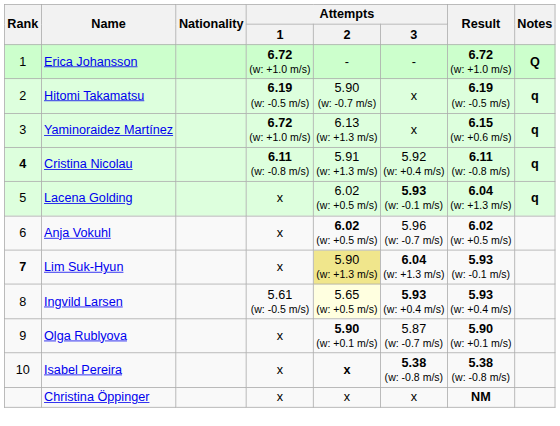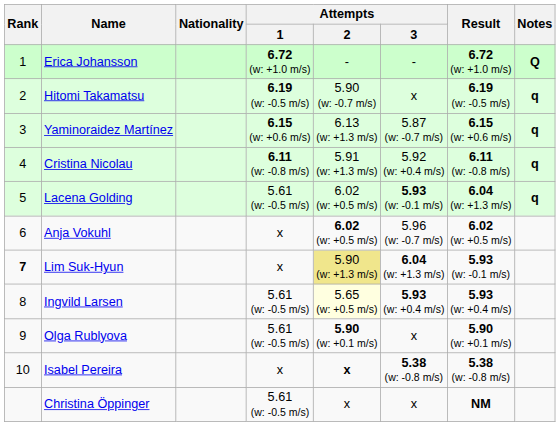 <table class="wikitable sortable" style="text-align:center">
 <tr>
 <th rowspan=2>Rank</th>
 <th rowspan=2>Name</th>
 <th rowspan=2>Nationality</th>
 <th colspan=3>Attempts</th>
 <th rowspan=2>Result</th>
 <th rowspan=2>Notes</th>
 </tr>
 <tr>
 <th>1</th>
 <th>2</th>
 <th>3</th>
 </tr>
 <tr bgcolor=ccffcc>
 <td>1</td>
 <td align=left><a href='#'>Erica Johansson</a></td>
 <td align=left></td>
 <td><strong>6.72</strong><br><small>(w: +1.0 m/s)</small></td>
 <td>-</td>
 <td>-</td>
 <td><strong>6.72</strong> <br><small>(w: +1.0 m/s)</small></td>
 <td><strong>Q</strong></td>
 </tr>
 <tr bgcolor=ddffdd>
 <td>2</td>
 <td align=left><a href='#'>Hitomi Takamatsu</a></td>
 <td align=left></td>
 <td><strong>6.19</strong><br><small>(w: -0.5 m/s)</small></td>
 <td>5.90<br><small>(w: -0.7 m/s)</small></td>
 <td>x</td>
 <td><strong>6.19</strong> <br><small>(w: -0.5 m/s)</small></td>
 <td><strong>q</strong></td>
 </tr>
 <tr bgcolor=ddffdd>
 <td>3</td>
 <td align=left><a href='#'>Yaminoraidez Martínez</a></td>
 <td align=left></td>
-<td><strong>6.72</strong><br><small>(w: +1.0 m/s)</small></td>
+<td><strong>6.15</strong><br><small>(w: +0.6 m/s)</small></td>
 <td>6.13<br><small>(w: +1.3 m/s)</small></td>
-<td>x</td>
+<td>5.87<br><small>(w: -0.7 m/s)</small></td>
 <td><strong>6.15</strong> <br><small>(w: +0.6 m/s)</small></td>
 <td><strong>q</strong></td>
 </tr>
 <tr bgcolor=ddffdd>
-<td><strong>4</strong></td>
+<td>4</td>
 <td align=left><a href='#'>Cristina Nicolau</a></td>
 <td align=left></td>
 <td><strong>6.11</strong><br><small>(w: -0.8 m/s)</small></td>
 <td>5.91<br><small>(w: +1.3 m/s)</small></td>
 <td>5.92<br><small>(w: +0.4 m/s)</small></td>
 <td><strong>6.11</strong> <br><small>(w: -0.8 m/s)</small></td>
 <td><strong>q</strong></td>
 </tr>
 <tr bgcolor=ddffdd>
 <td>5</td>
 <td align=left><a href='#'>Lacena Golding</a></td>
 <td align=left></td>
-<td>x</td>
+<td>5.61<br><small>(w: -0.5 m/s)</small></td>
 <td>6.02<br><small>(w: +0.5 m/s)</small></td>
 <td><strong>5.93</strong><br><small>(w: -0.1 m/s)</small></td>
 <td><strong>6.04</strong> <br><small>(w: +1.3 m/s)</small></td>
 <td><strong>q</strong></td>
 </tr>
 <tr>
 <td>6</td>
 <td align=left><a href='#'>Anja Vokuhl</a></td>
 <td align=left></td>
 <td>x</td>
 <td><strong>6.02</strong><br><small>(w: +0.5 m/s)</small></td>
 <td>5.96<br><small>(w: -0.7 m/s)</small></td>
 <td><strong>6.02</strong> <br><small>(w: +0.5 m/s)</small></td>
 <td></td>
 </tr>
 <tr>
 <td><strong>7</strong></td>
 <td align=left><a href='#'>Lim Suk-Hyun</a></td>
 <td align=left></td>
 <td>x</td>
 <td style="background: khaki;">5.90<br><small>(w: +1.3 m/s)</small></td>
 <td><strong>6.04</strong><br><small>(w: +1.3 m/s)</small></td>
 <td><strong>5.93</strong> <br><small>(w: -0.1 m/s)</small></td>
 <td></td>
 </tr>
 <tr>
 <td>8</td>
 <td align=left><a href='#'>Ingvild Larsen</a></td>
 <td align=left></td>
 <td>5.61<br><small>(w: -0.5 m/s)</small></td>
 <td style="background: lightyellow;">5.65<br><small>(w: +0.5 m/s)</small></td>
 <td><strong>5.93</strong><br><small>(w: +0.4 m/s)</small></td>
 <td><strong>5.93</strong> <br><small>(w: +0.4 m/s)</small></td>
 <td></td>
 </tr>
 <tr>
 <td>9</td>
 <td align=left><a href='#'>Olga Rublyova</a></td>
 <td align=left></td>
+<td>5.61<br><small>(w: -0.5 m/s)</small></td>
+<td><strong>5.90</strong><br><small>(w: +0.1 m/s)</small></td>
 <td>x</td>
-<td><strong>5.90</strong><br><small>(w: +0.1 m/s)</small></td>
-<td>5.87<br><small>(w: -0.7 m/s)</small></td>
 <td><strong>5.90</strong> <br><small>(w: +0.1 m/s)</small></td>
 <td></td>
 </tr>
 <tr>
 <td>10</td>
 <td align=left><a href='#'>Isabel Pereira</a></td>
 <td align=left></td>
 <td>x</td>
 <td><strong>x</strong></td>
 <td><strong>5.38</strong><br><small>(w: -0.8 m/s)</small></td>
 <td><strong>5.38</strong> <br><small>(w: -0.8 m/s)</small></td>
 <td></td>
 </tr>
 <tr>
 <td></td>
 <td align=left><a href='#'>Christina Öppinger</a></td>
 <td align=left></td>
-<td>x</td>
+<td>5.61<br><small>(w: -0.5 m/s)</small></td>
 <td>x</td>
 <td>x</td>
 <td><strong>NM</strong></td>
 <td></td>
 </tr>
 </table>
